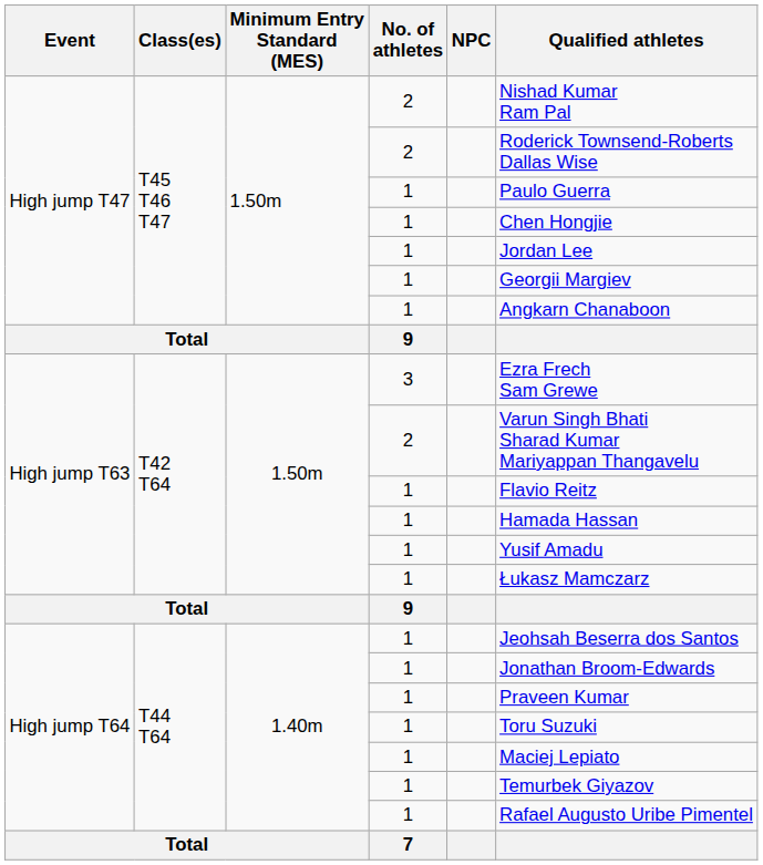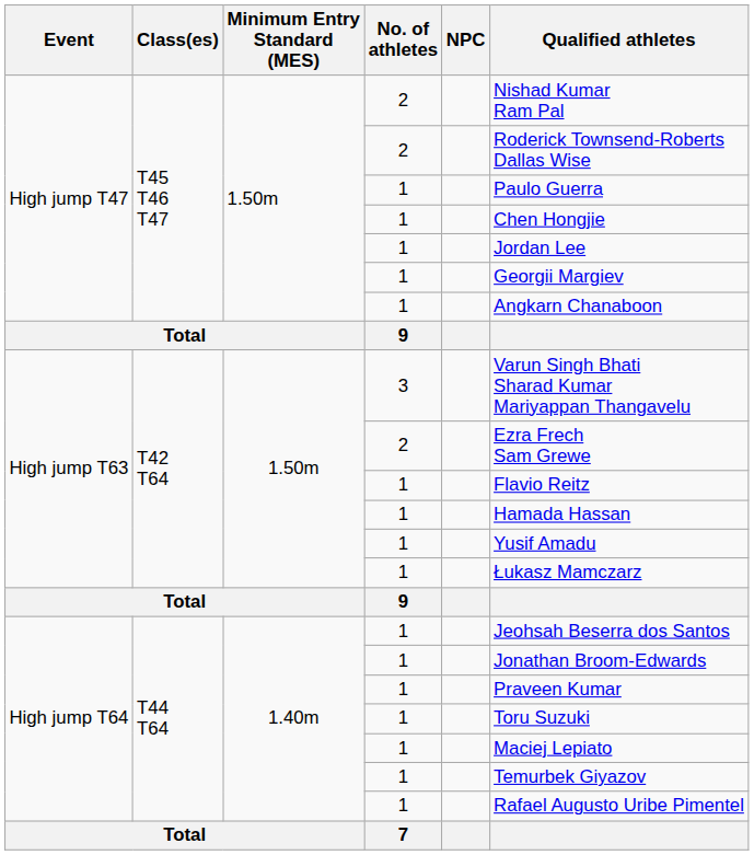 <table class="wikitable">
 <tr>
 <th>Event</th>
 <th>Class(es)</th>
 <th>Minimum Entry<br> Standard<br> (MES)</th>
 <th>No. of<br>athletes</th>
 <th>NPC</th>
 <th>Qualified athletes</th>
 </tr>
 <tr>
 <td rowspan=7>High jump T47</td>
 <td rowspan=7>T45<br>T46<br>T47</td>
 <td rowspan=7>1.50m</td>
 <td align=center>2</td>
 <td></td>
 <td><a href='#'>Nishad Kumar</a><br><a href='#'>Ram Pal</a></td>
 </tr>
 <tr>
 <td align=center>2</td>
 <td></td>
 <td><a href='#'>Roderick Townsend-Roberts</a><br><a href='#'>Dallas Wise</a></td>
 </tr>
 <tr>
 <td align=center>1</td>
 <td></td>
 <td><a href='#'>Paulo Guerra</a></td>
 </tr>
 <tr>
 <td align=center>1</td>
 <td></td>
 <td><a href='#'>Chen Hongjie</a></td>
 </tr>
 <tr>
 <td align=center>1</td>
 <td></td>
 <td><a href='#'>Jordan Lee</a></td>
 </tr>
 <tr>
 <td align=center>1</td>
 <td></td>
 <td><a href='#'>Georgii Margiev</a></td>
 </tr>
 <tr>
 <td align=center>1</td>
 <td></td>
 <td><a href='#'>Angkarn Chanaboon</a></td>
 </tr>
 <tr>
 <th colspan=3>Total</th>
 <th>9</th>
 <th></th>
 <th></th>
 </tr>
 <tr>
 <td rowspan=6>High jump T63</td>
 <td rowspan=6>T42<br>T64</td>
 <td rowspan=6 align="center">1.50m</td>
 <td align=center>3</td>
 <td></td>
-<td><a href='#'>Ezra Frech</a><br><a href='#'>Sam Grewe</a></td>
+<td><a href='#'>Varun Singh Bhati</a><br><a href='#'>Sharad Kumar</a><br> <a href='#'>Mariyappan Thangavelu</a></td>
 </tr>
 <tr>
 <td align=center>2</td>
 <td></td>
-<td><a href='#'>Varun Singh Bhati</a><br><a href='#'>Sharad Kumar</a><br> <a href='#'>Mariyappan Thangavelu</a></td>
+<td><a href='#'>Ezra Frech</a><br><a href='#'>Sam Grewe</a></td>
 </tr>
 <tr>
 <td align=center>1</td>
 <td></td>
 <td><a href='#'>Flavio Reitz</a></td>
 </tr>
 <tr>
 <td align=center>1</td>
 <td></td>
 <td><a href='#'>Hamada Hassan</a></td>
 </tr>
 <tr>
 <td align=center>1</td>
 <td></td>
 <td><a href='#'>Yusif Amadu</a></td>
 </tr>
 <tr>
 <td align=center>1</td>
 <td></td>
 <td><a href='#'>Łukasz Mamczarz</a></td>
 </tr>
 <tr>
 <th colspan=3>Total</th>
 <th>9</th>
 <th></th>
 <th></th>
 </tr>
 <tr>
 <td rowspan=7>High jump T64</td>
 <td rowspan=7>T44<br>T64</td>
 <td rowspan=7 align="center">1.40m</td>
 <td align=center>1</td>
 <td></td>
 <td><a href='#'>Jeohsah Beserra dos Santos</a></td>
 </tr>
 <tr>
 <td align=center>1</td>
 <td></td>
 <td><a href='#'>Jonathan Broom-Edwards</a></td>
 </tr>
 <tr>
 <td align=center>1</td>
 <td></td>
 <td><a href='#'>Praveen Kumar</a></td>
 </tr>
 <tr>
 <td align=center>1</td>
 <td></td>
 <td><a href='#'>Toru Suzuki</a></td>
 </tr>
 <tr>
 <td align=center>1</td>
 <td></td>
 <td><a href='#'>Maciej Lepiato</a></td>
 </tr>
 <tr>
 <td align=center>1</td>
 <td></td>
 <td><a href='#'>Temurbek Giyazov</a></td>
 </tr>
 <tr>
 <td align=center>1</td>
 <td></td>
 <td><a href='#'>Rafael Augusto Uribe Pimentel</a></td>
 </tr>
 <tr>
 <th colspan=3>Total</th>
 <th>7</th>
 <th></th>
 <th></th>
 </tr>
 </table>
